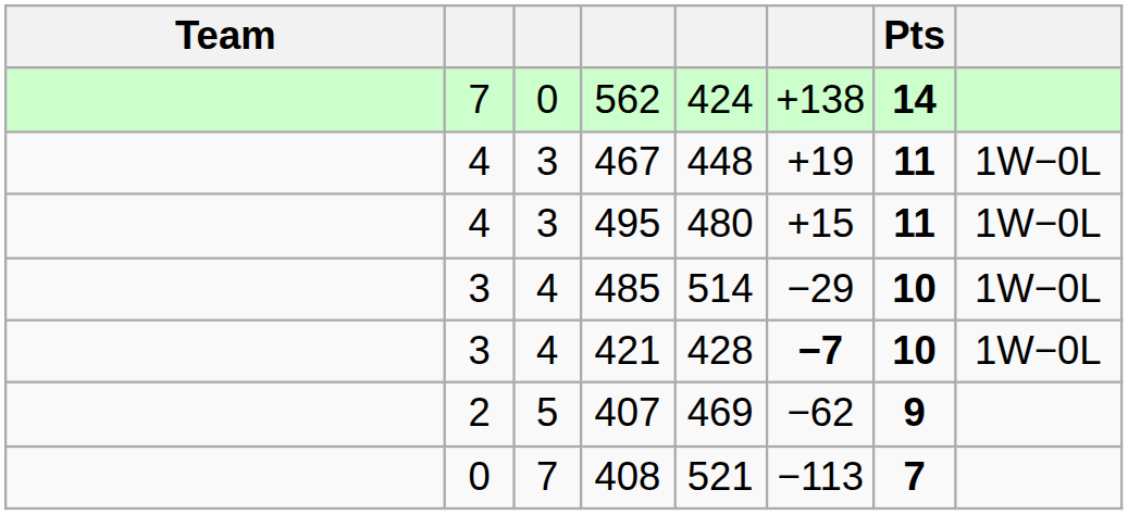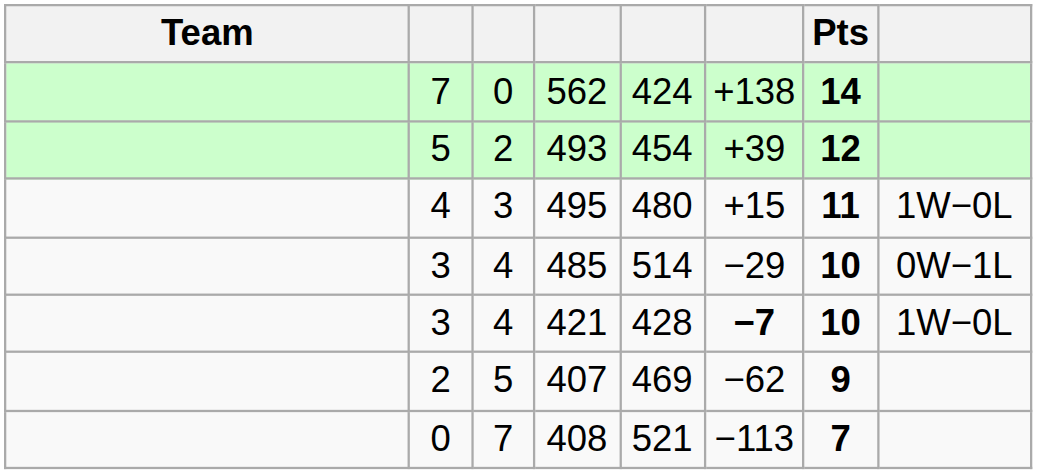 <table class="wikitable" style="text-align:center;">
 <tr>
 <th width=170>Team</th>
 <th width=20></th>
 <th width=20></th>
 <th width=30></th>
 <th width=30></th>
 <th width=30></th>
 <th width=20>Pts</th>
 <th width=60></th>
 </tr>
 <tr bgcolor="#ccffcc">
 <td align=left></td>
 <td>7</td>
 <td>0</td>
 <td>562</td>
 <td>424</td>
 <td>+138</td>
 <td><strong>14</strong></td>
 <td></td>
 </tr>
-<tr>
+<tr bgcolor="#ccffcc">
 <td align=left></td>
-<td>4</td>
-<td>3</td>
-<td>467</td>
-<td>448</td>
-<td>+19</td>
-<td><strong>11</strong></td>
-<td>1W−0L</td>
+<td>5</td>
+<td>2</td>
+<td>493</td>
+<td>454</td>
+<td>+39</td>
+<td><strong>12</strong></td>
+<td></td>
 </tr>
 <tr>
 <td align=left></td>
 <td>4</td>
 <td>3</td>
 <td>495</td>
 <td>480</td>
 <td>+15</td>
 <td><strong>11</strong></td>
 <td>1W−0L</td>
 </tr>
 <tr>
 <td align=left></td>
 <td>3</td>
 <td>4</td>
 <td>485</td>
 <td>514</td>
 <td>−29</td>
 <td><strong>10</strong></td>
-<td>1W−0L</td>
+<td>0W−1L</td>
 </tr>
 <tr>
 <td align=left></td>
 <td>3</td>
 <td>4</td>
 <td>421</td>
 <td>428</td>
 <td><strong>−7</strong></td>
 <td><strong>10</strong></td>
 <td>1W−0L</td>
 </tr>
 <tr>
 <td align=left></td>
 <td>2</td>
 <td>5</td>
 <td>407</td>
 <td>469</td>
 <td>−62</td>
 <td><strong>9</strong></td>
 <td></td>
 </tr>
 <tr>
 <td align=left></td>
 <td>0</td>
 <td>7</td>
 <td>408</td>
 <td>521</td>
 <td>−113</td>
 <td><strong>7</strong></td>
 <td></td>
 </tr>
 </table>
